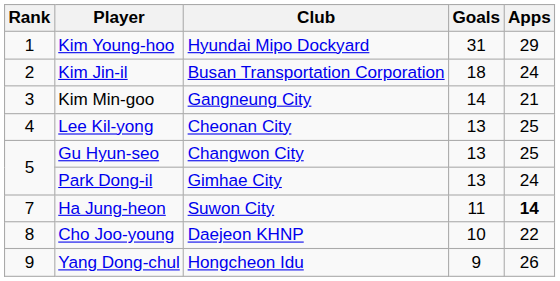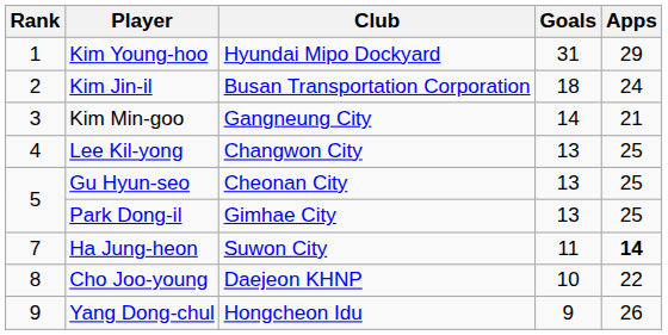 <table class="wikitable">
 <tr>
 <th>Rank</th>
 <th>Player</th>
 <th>Club</th>
 <th>Goals</th>
 <th>Apps</th>
 </tr>
 <tr>
 <td align=center>1</td>
 <td> <a href='#'>Kim Young-hoo</a></td>
 <td><a href='#'>Hyundai Mipo Dockyard</a></td>
 <td align=center>31</td>
 <td align=center>29</td>
 </tr>
 <tr>
 <td align=center>2</td>
 <td> <a href='#'>Kim Jin-il</a></td>
 <td><a href='#'>Busan Transportation Corporation</a></td>
 <td align=center>18</td>
 <td align=center>24</td>
 </tr>
 <tr>
 <td align=center>3</td>
 <td> Kim Min-goo</td>
 <td><a href='#'>Gangneung City</a></td>
 <td align=center>14</td>
 <td align=center>21</td>
 </tr>
 <tr>
 <td align=center>4</td>
 <td> <a href='#'>Lee Kil-yong</a></td>
-<td><a href='#'>Cheonan City</a></td>
+<td><a href='#'>Changwon City</a></td>
 <td align=center>13</td>
 <td align=center>25</td>
 </tr>
 <tr>
 <td rowspan="2" align=center>5</td>
 <td> <a href='#'>Gu Hyun-seo</a></td>
-<td><a href='#'>Changwon City</a></td>
+<td><a href='#'>Cheonan City</a></td>
 <td align=center>13</td>
 <td align=center>25</td>
 </tr>
 <tr>
 <td> <a href='#'>Park Dong-il</a></td>
 <td><a href='#'>Gimhae City</a></td>
 <td align=center>13</td>
-<td align=center>24</td>
+<td align=center>25</td>
 </tr>
 <tr>
 <td align=center>7</td>
 <td> <a href='#'>Ha Jung-heon</a></td>
 <td><a href='#'>Suwon City</a></td>
 <td align=center>11</td>
 <td align=center><strong>14</strong></td>
 </tr>
 <tr>
 <td align=center>8</td>
 <td> <a href='#'>Cho Joo-young</a></td>
 <td><a href='#'>Daejeon KHNP</a></td>
 <td align=center>10</td>
 <td align=center>22</td>
 </tr>
 <tr>
 <td align=center>9</td>
 <td> <a href='#'>Yang Dong-chul</a></td>
 <td><a href='#'>Hongcheon Idu</a></td>
 <td align=center>9</td>
 <td align=center>26</td>
 </tr>
 </table>
